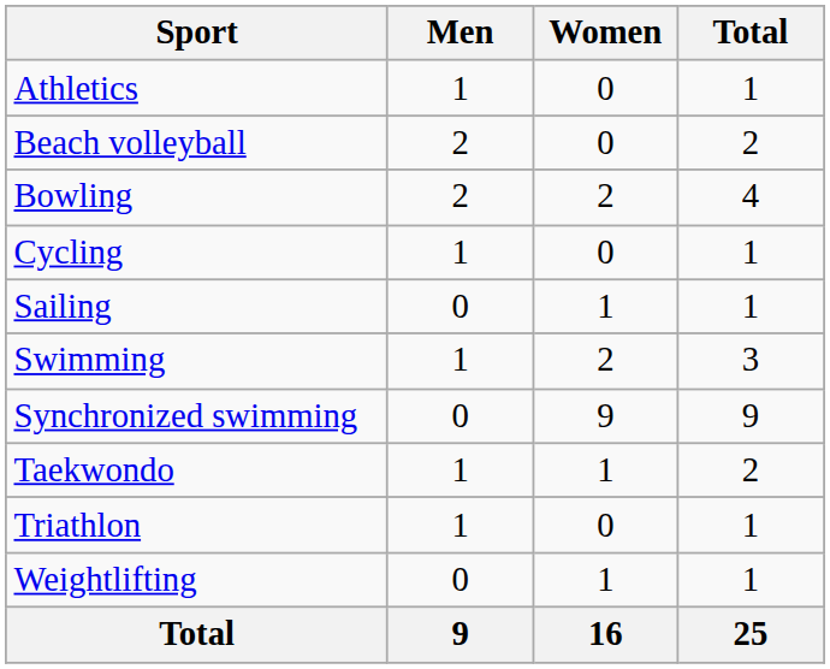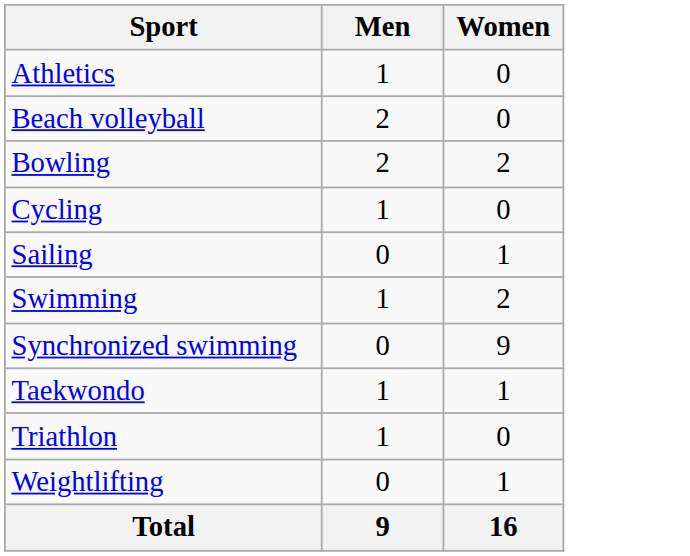 <table class="wikitable sortable" style="text-align:center">
 <tr>
 <th width=170>Sport</th>
 <th width=60>Men</th>
 <th width=60>Women</th>
-<th width=60>Total</th>
 </tr>
 <tr>
 <td align=left><a href='#'>Athletics</a></td>
 <td>1</td>
 <td>0</td>
-<td>1</td>
 </tr>
 <tr>
 <td align=left><a href='#'>Beach volleyball</a></td>
 <td>2</td>
 <td>0</td>
-<td>2</td>
 </tr>
 <tr>
 <td align=left><a href='#'>Bowling</a></td>
 <td>2</td>
 <td>2</td>
-<td>4</td>
 </tr>
 <tr>
 <td align=left><a href='#'>Cycling</a></td>
 <td>1</td>
 <td>0</td>
-<td>1</td>
 </tr>
 <tr>
 <td align=left><a href='#'>Sailing</a></td>
 <td>0</td>
-<td>1</td>
 <td>1</td>
 </tr>
 <tr>
 <td align=left><a href='#'>Swimming</a></td>
 <td>1</td>
 <td>2</td>
-<td>3</td>
 </tr>
 <tr>
 <td align=left><a href='#'>Synchronized swimming</a></td>
 <td>0</td>
-<td>9</td>
 <td>9</td>
 </tr>
 <tr>
 <td align=left><a href='#'>Taekwondo</a></td>
 <td>1</td>
 <td>1</td>
-<td>2</td>
 </tr>
 <tr>
 <td align=left><a href='#'>Triathlon</a></td>
 <td>1</td>
 <td>0</td>
-<td>1</td>
 </tr>
 <tr>
 <td align=left><a href='#'>Weightlifting</a></td>
 <td>0</td>
-<td>1</td>
 <td>1</td>
 </tr>
 <tr>
 <th>Total</th>
 <th>9</th>
 <th>16</th>
-<th>25</th>
 </tr>
 </table>
